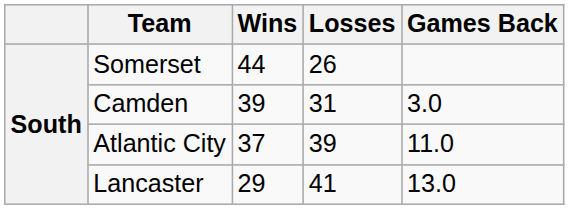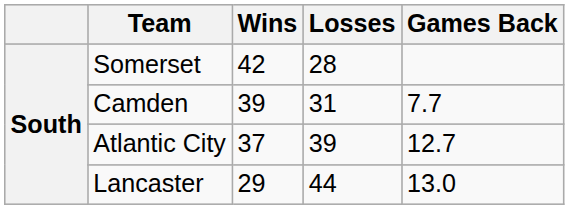 <table class="wikitable">
 <tr>
 <th></th>
 <th>Team</th>
 <th>Wins</th>
 <th>Losses</th>
 <th>Games Back</th>
 </tr>
 <tr>
 <th rowspan="4">South</th>
 <td>Somerset</td>
-<td>44</td>
-<td>26</td>
+<td>42</td>
+<td>28</td>
 <td> </td>
 </tr>
 <tr>
 <td>Camden</td>
 <td>39</td>
 <td>31</td>
-<td>3.0</td>
+<td>7.7</td>
 </tr>
 <tr>
 <td>Atlantic City</td>
 <td>37</td>
 <td>39</td>
-<td>11.0</td>
+<td>12.7</td>
 </tr>
 <tr>
 <td>Lancaster</td>
 <td>29</td>
-<td>41</td>
+<td>44</td>
 <td>13.0</td>
 </tr>
 </table>
